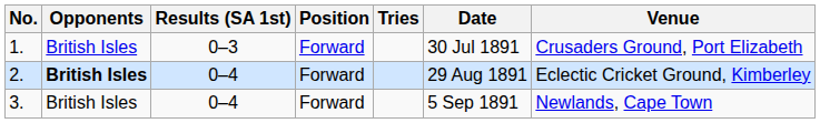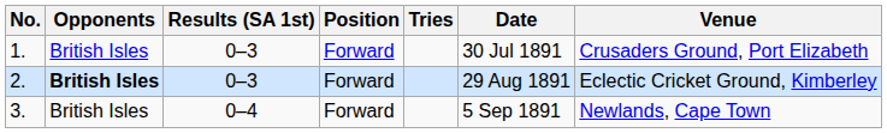 <table class="wikitable unsortable">
 <tr>
 <th>No.</th>
 <th>Opponents</th>
 <th>Results (SA 1st)</th>
 <th>Position</th>
 <th>Tries</th>
 <th>Date</th>
 <th>Venue</th>
 </tr>
 <tr>
 <td>1.</td>
 <td> <a href='#'>British Isles</a></td>
 <td align="center">0–3</td>
 <td><a href='#'>Forward</a></td>
 <td></td>
 <td>30 Jul 1891</td>
 <td><a href='#'>Crusaders Ground</a>, <a href='#'>Port Elizabeth</a></td>
 </tr>
 <tr style="background: #D0E6FF;">
 <td>2.</td>
 <td><strong> British Isles</strong></td>
-<td align="center">0–4</td>
+<td align="center">0–3</td>
 <td>Forward</td>
 <td></td>
 <td>29 Aug 1891</td>
 <td>Eclectic Cricket Ground, <a href='#'>Kimberley</a></td>
 </tr>
 <tr>
 <td>3.</td>
 <td> British Isles</td>
 <td align="center">0–4</td>
 <td>Forward</td>
 <td></td>
 <td>5 Sep 1891</td>
 <td><a href='#'>Newlands</a>, <a href='#'>Cape Town</a></td>
 </tr>
 </table>
